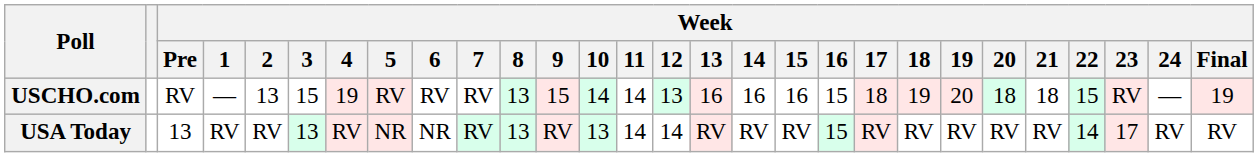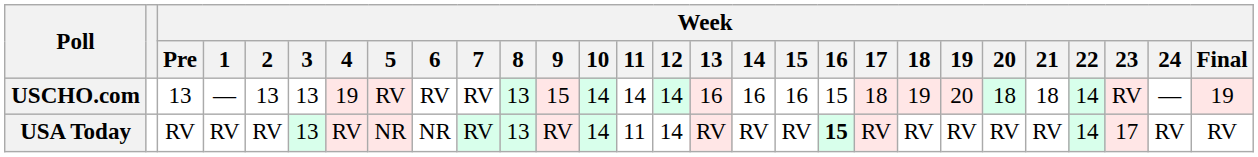 <table class="wikitable" style="white-space:nowrap;">
 <tr>
 <th scope="col" width="100" rowspan="2">Poll</th>
 <th rowspan="2"></th>
 <th colspan="27">Week</th>
 </tr>
 <tr>
 <th scope="col" width="30">Pre</th>
 <th scope="col" width="30">1</th>
 <th scope="col" width="30">2</th>
 <th scope="col" width="30">3</th>
 <th scope="col" width="30">4</th>
 <th scope="col" width="30">5</th>
 <th scope="col" width="30">6</th>
 <th scope="col" width="30">7</th>
 <th scope="col" width="30">8</th>
 <th scope="col" width="30">9</th>
 <th scope="col" width="30">10</th>
 <th scope="col" width="30">11</th>
 <th scope="col" width="30">12</th>
 <th scope="col" width="30">13</th>
 <th scope="col" width="30">14</th>
 <th scope="col" width="30">15</th>
 <th scope="col" width="30">16</th>
 <th scope="col" width="30">17</th>
 <th scope="col" width="30">18</th>
 <th scope="col" width="30">19</th>
 <th scope="col" width="30">20</th>
 <th scope="col" width="30">21</th>
 <th scope="col" width="30">22</th>
 <th scope="col" width="30">23</th>
 <th scope="col" width="30">24</th>
 <th scope="col" width="30">Final</th>
 </tr>
 <tr style="text-align:center;">
 <th>USCHO.com</th>
 <td bgcolor=FFFFFF></td>
-<td bgcolor=FFFFFF>RV</td>
+<td bgcolor=FFFFFF>13</td>
 <td bgcolor=FFFFFF>—</td>
 <td bgcolor=FFFFFF>13</td>
-<td bgcolor=FFFFFF>15</td>
+<td bgcolor=FFFFFF>13</td>
 <td bgcolor=FFE6E6>19</td>
 <td bgcolor=FFE6E6>RV</td>
 <td bgcolor=FFFFFF>RV</td>
 <td bgcolor=FFFFFF>RV</td>
 <td bgcolor=D8FFEB>13</td>
 <td bgcolor=FFE6E6>15</td>
 <td bgcolor=D8FFEB>14</td>
 <td bgcolor=FFFFFF>14</td>
-<td bgcolor=D8FFEB>13</td>
+<td bgcolor=D8FFEB>14</td>
 <td bgcolor=FFE6E6>16</td>
 <td bgcolor=FFFFFF>16</td>
 <td bgcolor=FFFFFF>16</td>
 <td bgcolor=FFFFFF>15</td>
 <td bgcolor=FFE6E6>18</td>
 <td bgcolor=FFE6E6>19</td>
 <td bgcolor=FFE6E6>20</td>
 <td bgcolor=D8FFEB>18</td>
 <td bgcolor=FFFFFF>18</td>
-<td bgcolor=D8FFEB>15</td>
+<td bgcolor=D8FFEB>14</td>
 <td bgcolor=FFE6E6>RV</td>
 <td bgcolor=FFFFFF>—</td>
 <td bgcolor=FFE6E6>19</td>
 </tr>
 <tr style="text-align:center;">
 <th>USA Today</th>
 <td bgcolor=FFFFFF></td>
-<td bgcolor=FFFFFF>13</td>
+<td bgcolor=FFFFFF>RV</td>
 <td bgcolor=FFFFFF>RV</td>
 <td bgcolor=FFFFFF>RV</td>
 <td bgcolor=D8FFEB>13</td>
 <td bgcolor=FFE6E6>RV</td>
 <td bgcolor=FFE6E6>NR</td>
 <td bgcolor=FFFFFF>NR</td>
 <td bgcolor=D8FFEB>RV</td>
 <td bgcolor=D8FFEB>13</td>
 <td bgcolor=FFE6E6>RV</td>
-<td bgcolor=D8FFEB>13</td>
-<td bgcolor=FFFFFF>14</td>
+<td bgcolor=D8FFEB>14</td>
+<td bgcolor=FFFFFF>11</td>
 <td bgcolor=FFFFFF>14</td>
 <td bgcolor=FFE6E6>RV</td>
 <td bgcolor=FFFFFF>RV</td>
 <td bgcolor=FFFFFF>RV</td>
-<td bgcolor=D8FFEB>15</td>
+<td bgcolor=D8FFEB><strong>15</strong></td>
 <td bgcolor=FFE6E6>RV</td>
 <td bgcolor=FFFFFF>RV</td>
 <td bgcolor=FFFFFF>RV</td>
 <td bgcolor=FFFFFF>RV</td>
 <td bgcolor=FFFFFF>RV</td>
 <td bgcolor=D8FFEB>14</td>
 <td bgcolor=FFE6E6>17</td>
 <td bgcolor=FFFFFF>RV</td>
 <td bgcolor=FFFFFF>RV</td>
 </tr>
 </table>
